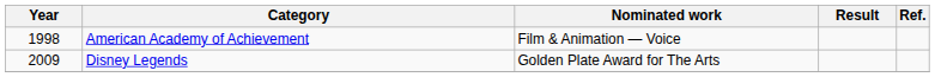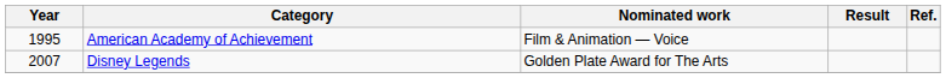 <table class=wikitable>
 <tr>
 <th scope="col" style="width:5em;">Year</th>
 <th scope="col" style="width:30em;">Category</th>
 <th scope="col" style="width:21em;">Nominated work</th>
 <th scope="col" style="width:5em;">Result</th>
 <th>Ref.</th>
 </tr>
 <tr>
-<td style="text-align:center;">1998</td>
+<td style="text-align:center;">1995</td>
 <td><a href='#'>American Academy of Achievement</a></td>
 <td>Film & Animation — Voice</td>
 <td></td>
 <td></td>
 </tr>
 <tr>
-<td style="text-align:center;">2009</td>
+<td style="text-align:center;">2007</td>
 <td><a href='#'>Disney Legends</a></td>
 <td>Golden Plate Award for The Arts</td>
 <td></td>
 <td></td>
 </tr>
 <tr>
 </tr>
 </table>
